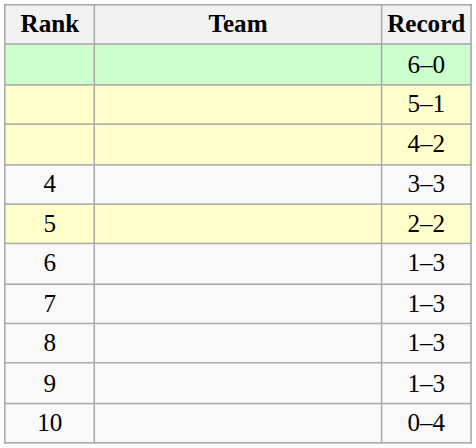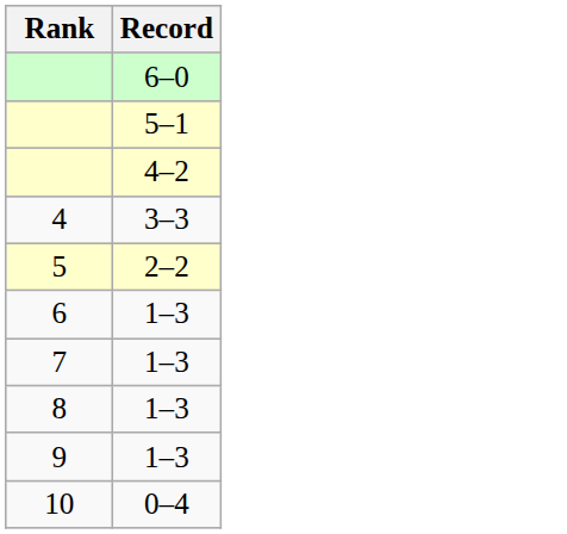 <table class="wikitable" style="text-align: center">
 <tr>
 <th width=50>Rank</th>
-<th width=175>Team</th>
 <th width=50>Record</th>
 </tr>
 <tr bgcolor=#ccffcc>
 <td></td>
-<td align=left></td>
 <td>6–0</td>
 </tr>
 <tr bgcolor=#ffffcc>
 <td></td>
-<td align=left></td>
 <td>5–1</td>
 </tr>
 <tr bgcolor=#ffffcc>
 <td></td>
-<td align=left></td>
 <td>4–2</td>
 </tr>
 <tr>
 <td>4</td>
-<td align=left></td>
 <td>3–3</td>
 </tr>
 <tr bgcolor=#ffffcc>
 <td>5</td>
-<td align=left></td>
 <td>2–2</td>
 </tr>
 <tr>
 <td>6</td>
-<td align=left></td>
 <td>1–3</td>
 </tr>
 <tr>
 <td>7</td>
-<td align=left></td>
 <td>1–3</td>
 </tr>
 <tr>
 <td>8</td>
-<td align=left></td>
 <td>1–3</td>
 </tr>
 <tr>
 <td>9</td>
-<td align=left></td>
 <td>1–3</td>
 </tr>
 <tr>
 <td>10</td>
-<td align=left></td>
 <td>0–4</td>
 </tr>
 </table>
